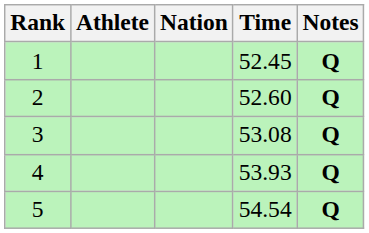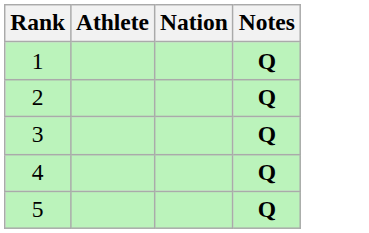 <table class="wikitable sortable" style="text-align:center">
 <tr>
 <th>Rank</th>
 <th>Athlete</th>
 <th>Nation</th>
-<th>Time</th>
 <th>Notes</th>
 </tr>
 <tr bgcolor=#bbf3bb>
 <td>1</td>
 <td align=left></td>
 <td align=left></td>
-<td>52.45</td>
 <td><strong>Q</strong></td>
 </tr>
 <tr bgcolor=#bbf3bb>
 <td>2</td>
 <td align=left></td>
 <td align=left></td>
-<td>52.60</td>
 <td><strong>Q</strong></td>
 </tr>
 <tr bgcolor=#bbf3bb>
 <td>3</td>
 <td align=left></td>
 <td align=left></td>
-<td>53.08</td>
 <td><strong>Q</strong></td>
 </tr>
 <tr bgcolor=#bbf3bb>
 <td>4</td>
 <td align=left></td>
 <td align=left></td>
-<td>53.93</td>
 <td><strong>Q</strong></td>
 </tr>
 <tr bgcolor=#bbf3bb>
 <td>5</td>
 <td align=left></td>
 <td align=left></td>
-<td>54.54</td>
 <td><strong>Q</strong></td>
 </tr>
 </table>
